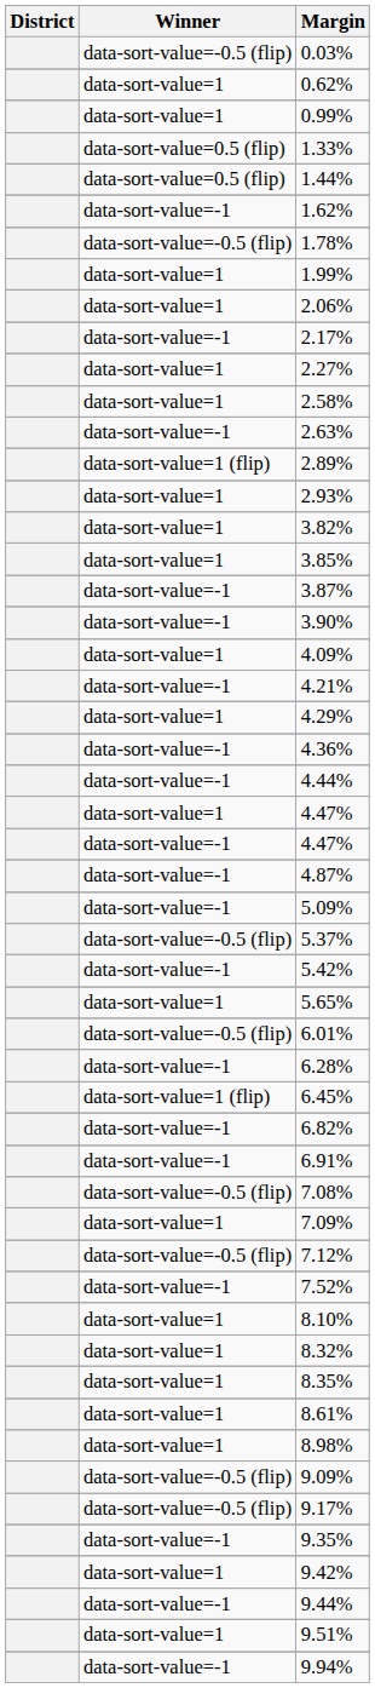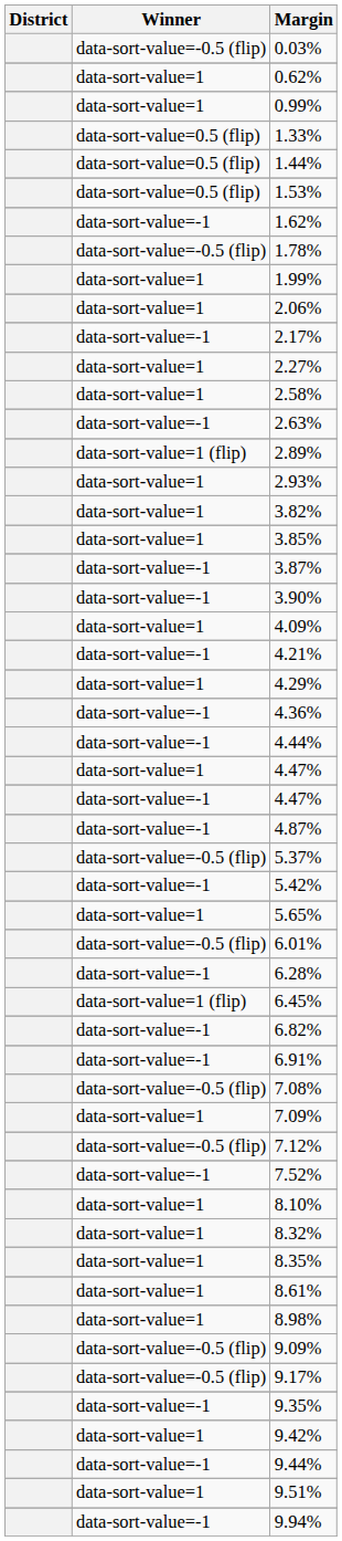 <table class="wikitable sortable mw-collapsible mw-collapsed">
 <tr>
 <th>District</th>
 <th>Winner</th>
 <th>Margin</th>
 </tr>
 <tr>
 <th></th>
 <td>data-sort-value=-0.5  (flip)</td>
 <td>0.03%</td>
 </tr>
 <tr>
 </tr>
 <tr>
 <th></th>
 <td>data-sort-value=1 </td>
 <td>0.62%</td>
 </tr>
 <tr>
 </tr>
 <tr>
 <th></th>
 <td>data-sort-value=1 </td>
 <td>0.99%</td>
 </tr>
 <tr>
 </tr>
 <tr>
 <th></th>
 <td>data-sort-value=0.5  (flip)</td>
 <td>1.33%</td>
 </tr>
 <tr>
 </tr>
 <tr>
 <th></th>
 <td>data-sort-value=0.5  (flip)</td>
 <td>1.44%</td>
 </tr>
 <tr>
+</tr>
+<tr>
+<th></th>
+<td>data-sort-value=0.5  (flip)</td>
+<td>1.53%</td>
 </tr>
 <tr>
 </tr>
 <tr>
 <th></th>
 <td>data-sort-value=-1 </td>
 <td>1.62%</td>
 </tr>
 <tr>
 </tr>
 <tr>
 <th></th>
 <td>data-sort-value=-0.5  (flip)</td>
 <td>1.78%</td>
 </tr>
 <tr>
 </tr>
 <tr>
 <th></th>
 <td>data-sort-value=1 </td>
 <td>1.99%</td>
 </tr>
 <tr>
 </tr>
 <tr>
 <th></th>
 <td>data-sort-value=1 </td>
 <td>2.06%</td>
 </tr>
 <tr>
 </tr>
 <tr>
 <th></th>
 <td>data-sort-value=-1 </td>
 <td>2.17%</td>
 </tr>
 <tr>
 </tr>
 <tr>
 <th></th>
 <td>data-sort-value=1 </td>
 <td>2.27%</td>
 </tr>
 <tr>
 </tr>
 <tr>
 <th></th>
 <td>data-sort-value=1 </td>
 <td>2.58%</td>
 </tr>
 <tr>
 </tr>
 <tr>
 <th></th>
 <td>data-sort-value=-1 </td>
 <td>2.63%</td>
 </tr>
 <tr>
 </tr>
 <tr>
 <th></th>
 <td>data-sort-value=1  (flip)</td>
 <td>2.89%</td>
 </tr>
 <tr>
 </tr>
 <tr>
 <th></th>
 <td>data-sort-value=1 </td>
 <td>2.93%</td>
 </tr>
 <tr>
 </tr>
 <tr>
 <th></th>
 <td>data-sort-value=1 </td>
 <td>3.82%</td>
 </tr>
 <tr>
 </tr>
 <tr>
 <th></th>
 <td>data-sort-value=1 </td>
 <td>3.85%</td>
 </tr>
 <tr>
 </tr>
 <tr>
 <th></th>
 <td>data-sort-value=-1 </td>
 <td>3.87%</td>
 </tr>
 <tr>
 </tr>
 <tr>
 <th></th>
 <td>data-sort-value=-1 </td>
 <td>3.90%</td>
 </tr>
 <tr>
 </tr>
 <tr>
 <th></th>
 <td>data-sort-value=1 </td>
 <td>4.09%</td>
 </tr>
 <tr>
 </tr>
 <tr>
 <th></th>
 <td>data-sort-value=-1 </td>
 <td>4.21%</td>
 </tr>
 <tr>
 </tr>
 <tr>
 <th></th>
 <td>data-sort-value=1 </td>
 <td>4.29%</td>
 </tr>
 <tr>
 </tr>
 <tr>
 <th></th>
 <td>data-sort-value=-1 </td>
 <td>4.36%</td>
 </tr>
 <tr>
 </tr>
 <tr>
 <th></th>
 <td>data-sort-value=-1 </td>
 <td>4.44%</td>
 </tr>
 <tr>
 </tr>
 <tr>
 <th></th>
 <td>data-sort-value=1 </td>
 <td>4.47%</td>
 </tr>
 <tr>
 </tr>
 <tr>
 <th></th>
 <td>data-sort-value=-1 </td>
 <td>4.47%</td>
 </tr>
 <tr>
 </tr>
 <tr>
 <th></th>
 <td>data-sort-value=-1 </td>
 <td>4.87%</td>
 </tr>
 <tr>
-</tr>
-<tr>
-<th></th>
-<td>data-sort-value=-1 </td>
-<td>5.09%</td>
 </tr>
 <tr>
 </tr>
 <tr>
 <th></th>
 <td>data-sort-value=-0.5  (flip)</td>
 <td>5.37%</td>
 </tr>
 <tr>
 </tr>
 <tr>
 <th></th>
 <td>data-sort-value=-1 </td>
 <td>5.42%</td>
 </tr>
 <tr>
 </tr>
 <tr>
 <th></th>
 <td>data-sort-value=1 </td>
 <td>5.65%</td>
 </tr>
 <tr>
 </tr>
 <tr>
 <th></th>
 <td>data-sort-value=-0.5  (flip)</td>
 <td>6.01%</td>
 </tr>
 <tr>
 </tr>
 <tr>
 <th></th>
 <td>data-sort-value=-1 </td>
 <td>6.28%</td>
 </tr>
 <tr>
 </tr>
 <tr>
 <th></th>
 <td>data-sort-value=1  (flip)</td>
 <td>6.45%</td>
 </tr>
 <tr>
 </tr>
 <tr>
 <th></th>
 <td>data-sort-value=-1 </td>
 <td>6.82%</td>
 </tr>
 <tr>
 </tr>
 <tr>
 <th></th>
 <td>data-sort-value=-1 </td>
 <td>6.91%</td>
 </tr>
 <tr>
 </tr>
 <tr>
 <th></th>
 <td>data-sort-value=-0.5  (flip)</td>
 <td>7.08%</td>
 </tr>
 <tr>
 </tr>
 <tr>
 <th></th>
 <td>data-sort-value=1 </td>
 <td>7.09%</td>
 </tr>
 <tr>
 </tr>
 <tr>
 <th></th>
 <td>data-sort-value=-0.5  (flip)</td>
 <td>7.12%</td>
 </tr>
 <tr>
 </tr>
 <tr>
 <th></th>
 <td>data-sort-value=-1 </td>
 <td>7.52%</td>
 </tr>
 <tr>
 </tr>
 <tr>
 <th></th>
 <td>data-sort-value=1 </td>
 <td>8.10%</td>
 </tr>
 <tr>
 </tr>
 <tr>
 <th></th>
 <td>data-sort-value=1 </td>
 <td>8.32%</td>
 </tr>
 <tr>
 </tr>
 <tr>
 <th></th>
 <td>data-sort-value=1 </td>
 <td>8.35%</td>
 </tr>
 <tr>
 </tr>
 <tr>
 <th></th>
 <td>data-sort-value=1 </td>
 <td>8.61%</td>
 </tr>
 <tr>
 </tr>
 <tr>
 <th></th>
 <td>data-sort-value=1 </td>
 <td>8.98%</td>
 </tr>
 <tr>
 </tr>
 <tr>
 <th></th>
 <td>data-sort-value=-0.5  (flip)</td>
 <td>9.09%</td>
 </tr>
 <tr>
 </tr>
 <tr>
 <th></th>
 <td>data-sort-value=-0.5  (flip)</td>
 <td>9.17%</td>
 </tr>
 <tr>
 </tr>
 <tr>
 <th></th>
 <td>data-sort-value=-1 </td>
 <td>9.35%</td>
 </tr>
 <tr>
 </tr>
 <tr>
 <th></th>
 <td>data-sort-value=1 </td>
 <td>9.42%</td>
 </tr>
 <tr>
 </tr>
 <tr>
 <th></th>
 <td>data-sort-value=-1 </td>
 <td>9.44%</td>
 </tr>
 <tr>
 </tr>
 <tr>
 <th></th>
 <td>data-sort-value=1 </td>
 <td>9.51%</td>
 </tr>
 <tr>
 </tr>
 <tr>
 <th></th>
 <td>data-sort-value=-1 </td>
 <td>9.94%</td>
 </tr>
 <tr>
 </tr>
 </table>
